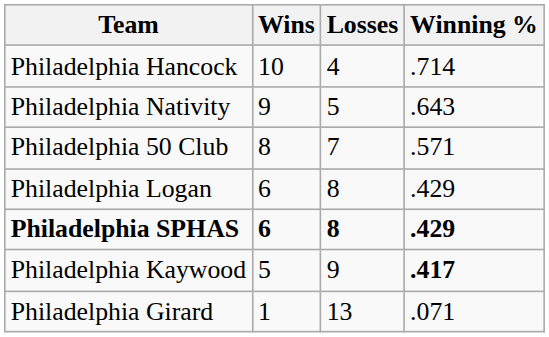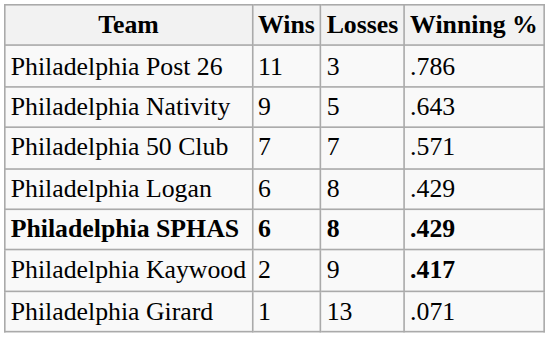 <table class="wikitable">
 <tr>
 <th>Team</th>
 <th>Wins</th>
 <th>Losses</th>
 <th>Winning %</th>
 </tr>
 <tr>
-<td>Philadelphia Hancock</td>
-<td>10</td>
-<td>4</td>
-<td>.714</td>
+<td>Philadelphia Post 26</td>
+<td>11</td>
+<td>3</td>
+<td>.786</td>
 </tr>
 <tr>
 <td>Philadelphia Nativity</td>
 <td>9</td>
 <td>5</td>
 <td>.643</td>
 </tr>
 <tr>
 <td>Philadelphia 50 Club</td>
-<td>8</td>
+<td>7</td>
 <td>7</td>
 <td>.571</td>
 </tr>
 <tr>
 <td>Philadelphia Logan</td>
 <td>6</td>
 <td>8</td>
 <td>.429</td>
 </tr>
 <tr>
 <td><strong>Philadelphia SPHAS</strong></td>
 <td><strong>6</strong></td>
 <td><strong>8</strong></td>
 <td><strong>.429</strong></td>
 </tr>
 <tr>
 <td>Philadelphia Kaywood</td>
-<td>5</td>
+<td>2</td>
 <td>9</td>
 <td><strong>.417</strong></td>
 </tr>
 <tr>
 <td>Philadelphia Girard</td>
 <td>1</td>
 <td>13</td>
 <td>.071</td>
 </tr>
 </table>
